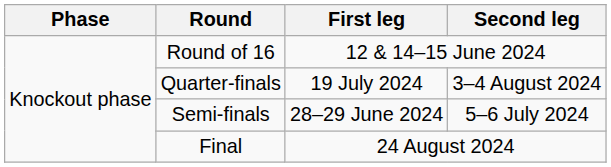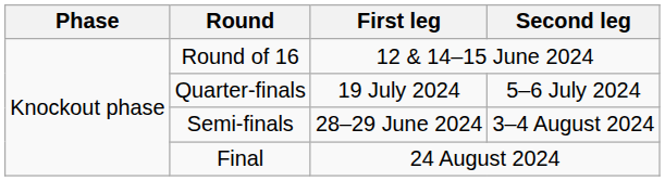 <table class="wikitable" style="text-align:center">
 <tr>
 <th>Phase</th>
 <th>Round</th>
 <th>First leg</th>
 <th>Second leg</th>
 </tr>
 <tr>
 <td rowspan=4>Knockout phase</td>
 <td>Round of 16</td>
 <td colspan=2>12 & 14–15 June 2024</td>
 </tr>
 <tr>
 <td>Quarter-finals</td>
 <td>19 July 2024</td>
-<td>3–4 August 2024</td>
+<td>5–6 July 2024</td>
 </tr>
 <tr>
 <td>Semi-finals</td>
 <td>28–29 June 2024</td>
-<td>5–6 July 2024</td>
+<td>3–4 August 2024</td>
 </tr>
 <tr>
 <td>Final</td>
 <td colspan=2>24 August 2024</td>
 </tr>
 </table>
